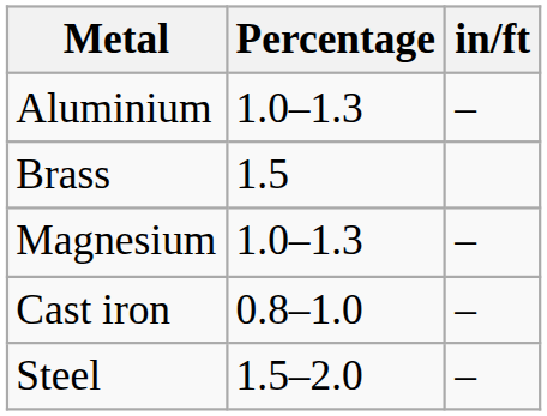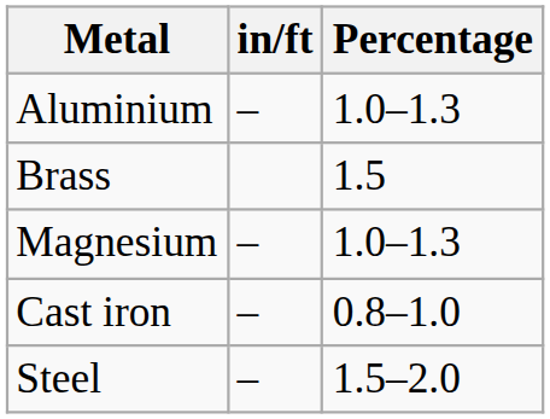 <table class="wikitable" align="right">
 <tr>
 <th>Metal</th>
+<th>in/ft</th>
 <th>Percentage</th>
-<th>in/ft</th>
 </tr>
 <tr>
 <td>Aluminium</td>
+<td>–</td>
 <td>1.0–1.3</td>
-<td>–</td>
 </tr>
 <tr>
 <td>Brass</td>
+<td></td>
 <td>1.5</td>
-<td></td>
 </tr>
 <tr>
 <td>Magnesium</td>
+<td>–</td>
 <td>1.0–1.3</td>
-<td>–</td>
 </tr>
 <tr>
 <td>Cast iron</td>
+<td>–</td>
 <td>0.8–1.0</td>
-<td>–</td>
 </tr>
 <tr>
 <td>Steel</td>
+<td>–</td>
 <td>1.5–2.0</td>
-<td>–</td>
 </tr>
 </table>
